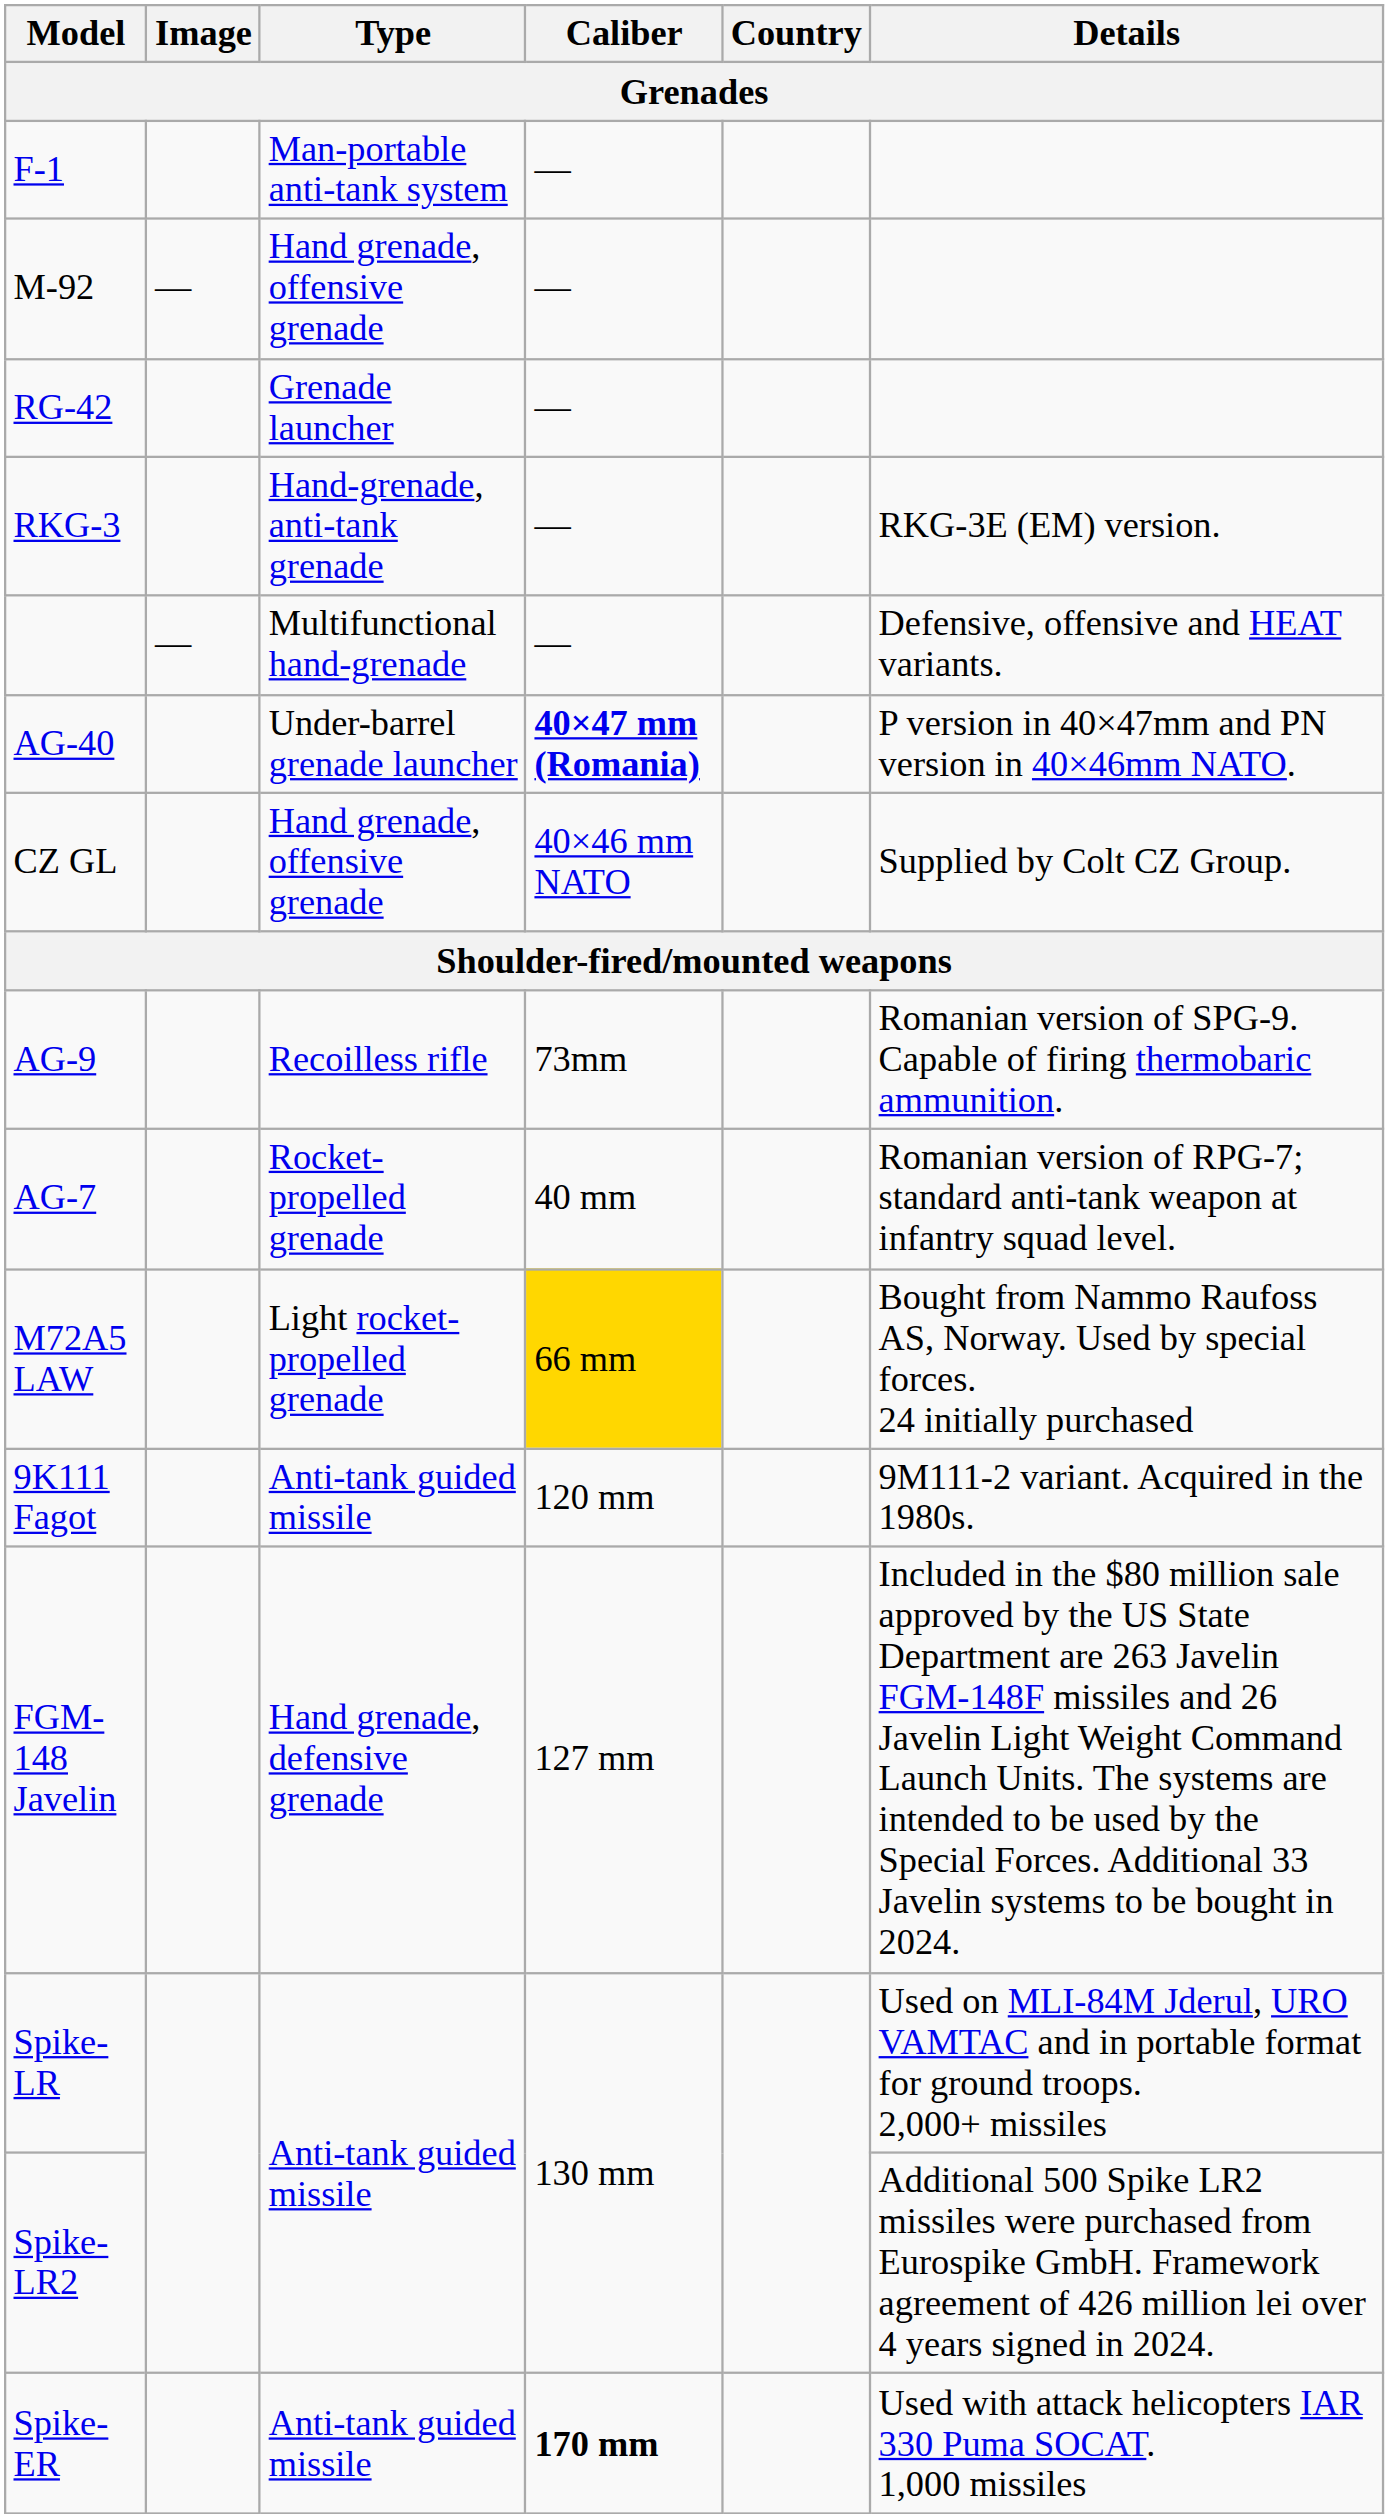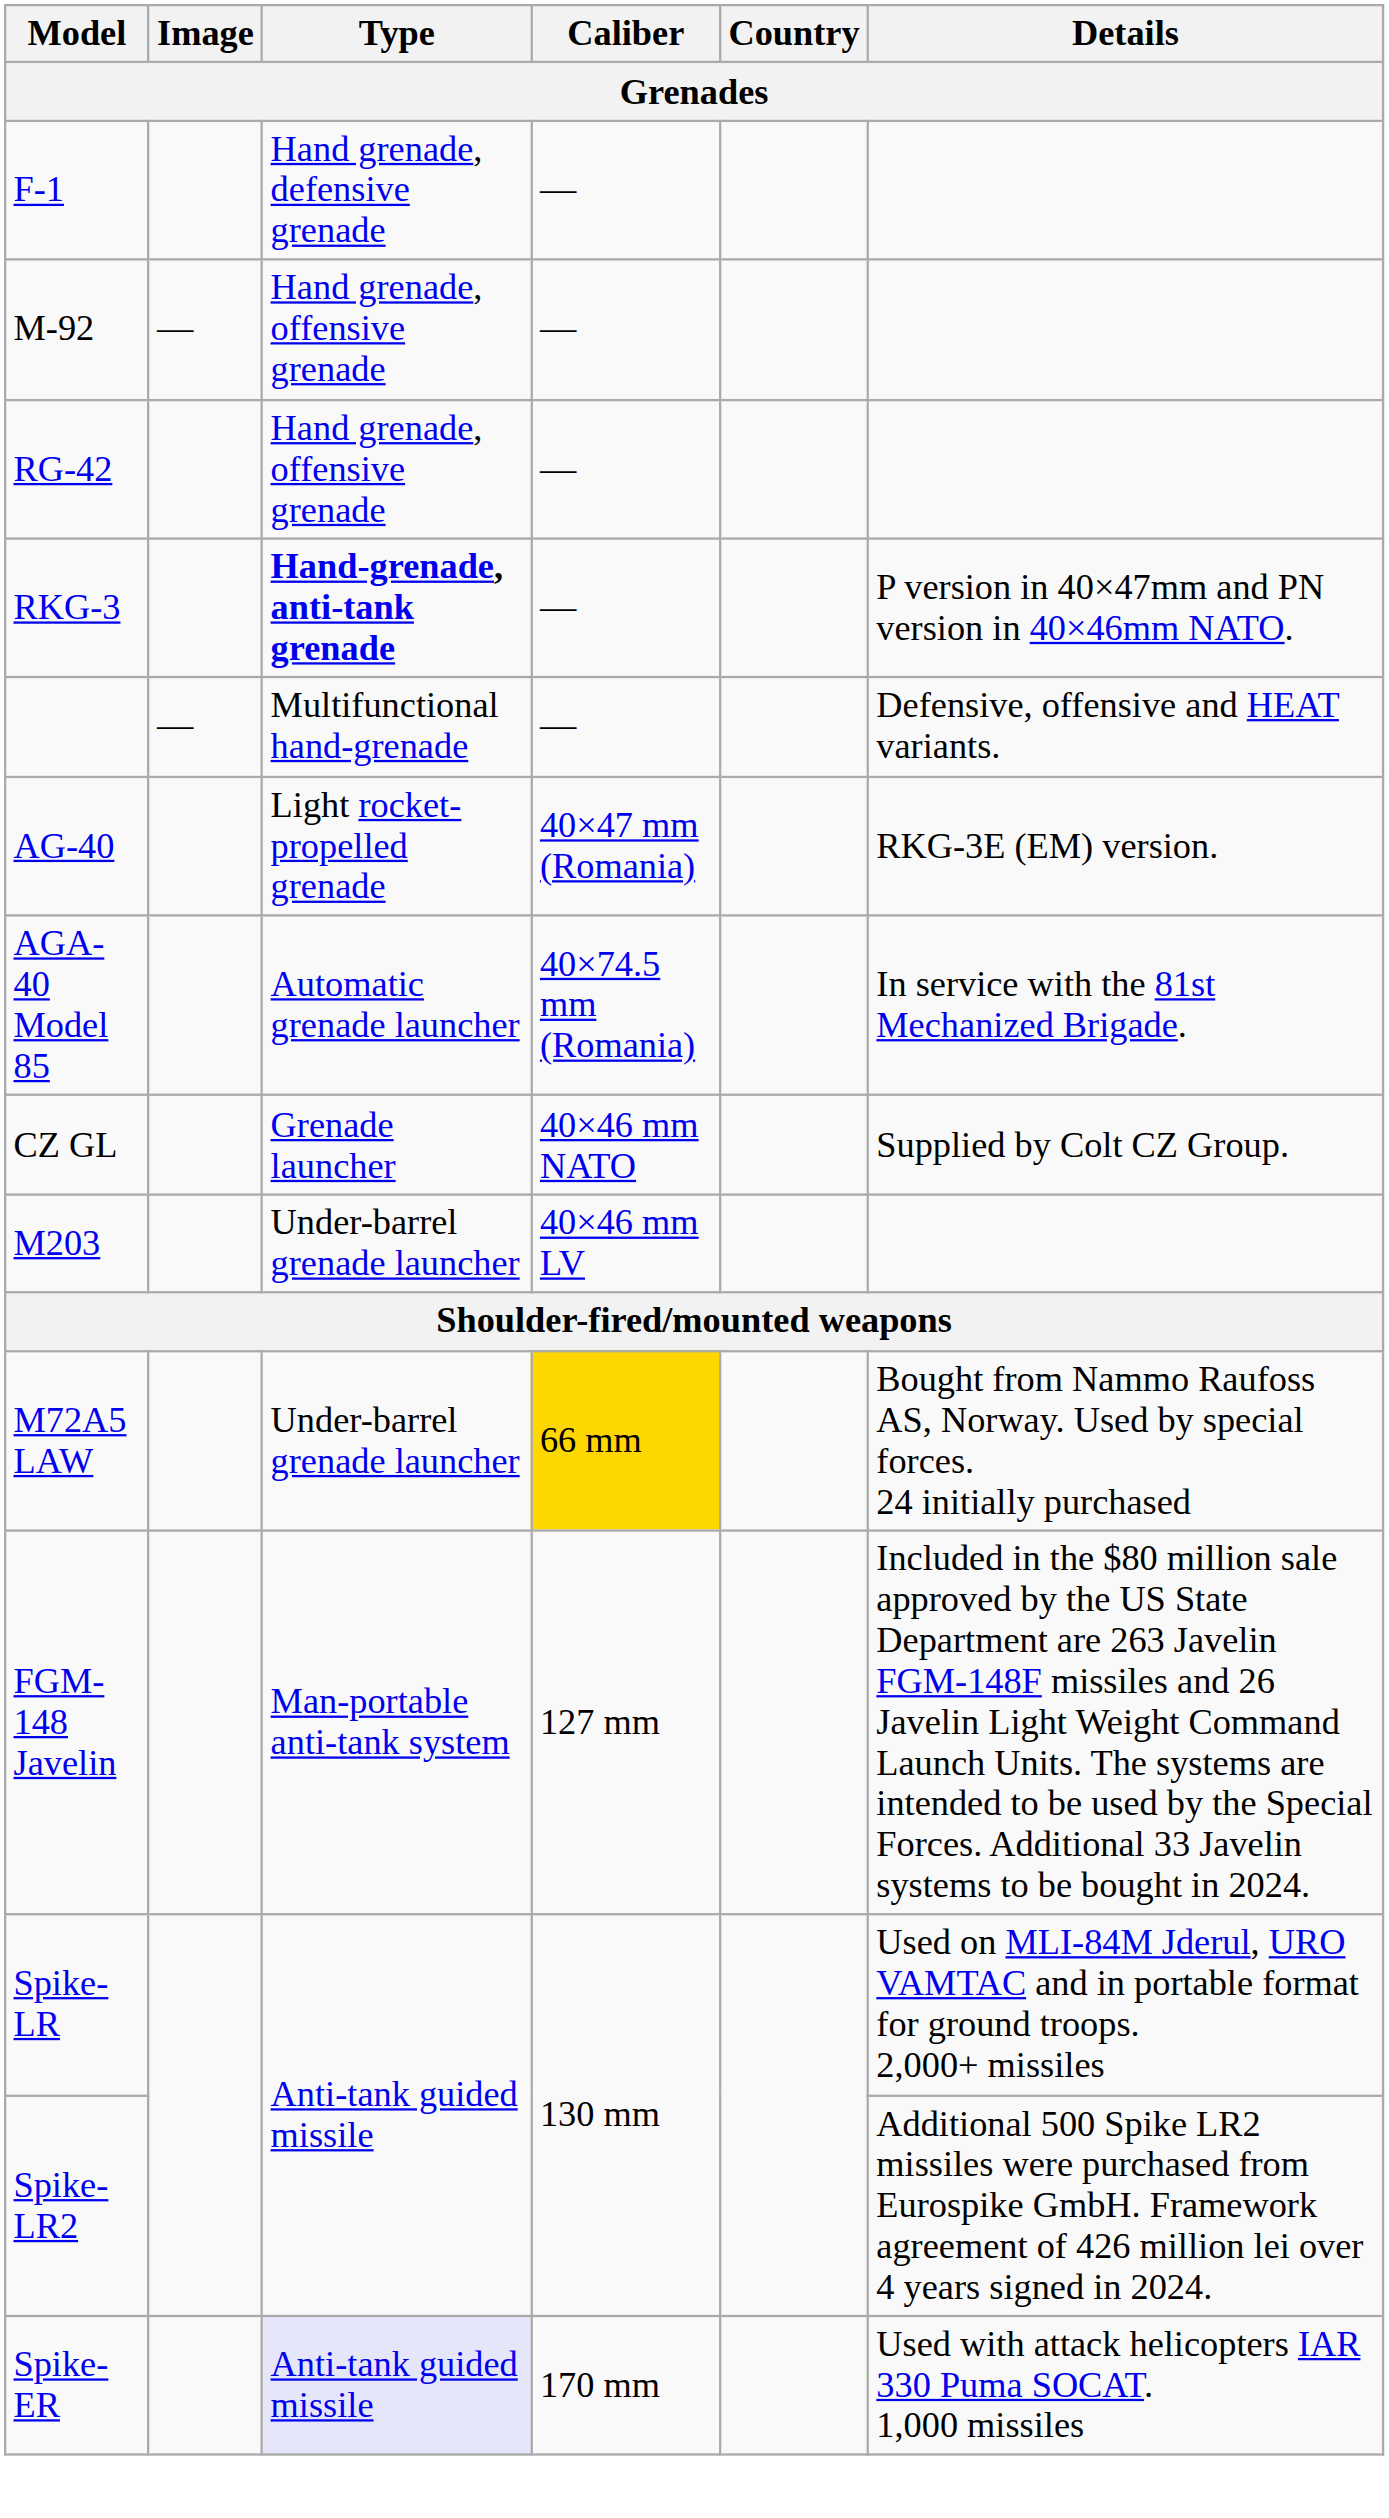 <table class="wikitable">
 <tr>
 <th>Model</th>
 <th>Image</th>
 <th>Type</th>
 <th>Caliber</th>
 <th>Country</th>
 <th>Details</th>
 </tr>
 <tr>
 <th colspan="6">Grenades</th>
 </tr>
 <tr>
 <td><a href='#'>F-1</a></td>
 <td></td>
-<td><a href='#'>Man-portable anti-tank system</a></td>
+<td><a href='#'>Hand grenade</a>, <a href='#'>defensive grenade</a></td>
 <td>—</td>
 <td></td>
 <td></td>
 </tr>
 <tr>
 <td>M-92</td>
 <td>—</td>
 <td><a href='#'>Hand grenade</a>, <a href='#'>offensive grenade</a></td>
 <td>—</td>
 <td></td>
 <td></td>
 </tr>
 <tr>
 <td><a href='#'>RG-42</a></td>
 <td></td>
-<td><a href='#'>Grenade launcher</a></td>
+<td><a href='#'>Hand grenade</a>, <a href='#'>offensive grenade</a></td>
 <td>—</td>
 <td></td>
 <td></td>
 </tr>
 <tr>
 <td><a href='#'>RKG-3</a></td>
 <td></td>
-<td><a href='#'>Hand-grenade</a>, <a href='#'>anti-tank grenade</a></td>
+<td><strong><a href='#'>Hand-grenade</a>, <a href='#'>anti-tank grenade</a></strong></td>
 <td>—</td>
 <td></td>
-<td>RKG-3E (EM) version.</td>
+<td>P version in 40×47mm and PN version in <a href='#'>40×46mm NATO</a>.</td>
 </tr>
 <tr>
 <td></td>
 <td>—</td>
 <td>Multifunctional <a href='#'>hand-grenade</a></td>
 <td>—</td>
 <td></td>
 <td>Defensive, offensive and <a href='#'>HEAT</a> variants.</td>
 </tr>
 <tr>
 <td><a href='#'>AG-40</a></td>
 <td></td>
-<td>Under-barrel <a href='#'>grenade launcher</a></td>
-<td><strong><a href='#'>40×47 mm (Romania)</a></strong></td>
+<td>Light <a href='#'>rocket-propelled grenade</a></td>
+<td><a href='#'>40×47 mm (Romania)</a></td>
 <td></td>
-<td>P version in 40×47mm and PN version in <a href='#'>40×46mm NATO</a>.</td>
+<td>RKG-3E (EM) version.</td>
+</tr>
+<tr>
+<td><a href='#'>AGA-40 Model 85</a></td>
+<td></td>
+<td><a href='#'>Automatic grenade launcher</a></td>
+<td><a href='#'>40×74.5 mm (Romania)</a></td>
+<td></td>
+<td>In service with the <a href='#'>81st Mechanized Brigade</a>.</td>
 </tr>
 <tr>
 <td>CZ GL</td>
 <td></td>
-<td><a href='#'>Hand grenade</a>, <a href='#'>offensive grenade</a></td>
+<td><a href='#'>Grenade launcher</a></td>
 <td><a href='#'>40×46 mm NATO</a></td>
 <td></td>
 <td>Supplied by Colt CZ Group.</td>
 </tr>
 <tr>
-<th colspan="6">Shoulder-fired/mounted weapons</th>
+<td><a href='#'>M203</a></td>
+<td></td>
+<td>Under-barrel <a href='#'>grenade launcher</a></td>
+<td><a href='#'>40×46 mm LV</a></td>
+<td></td>
+<td></td>
 </tr>
 <tr>
-<td><a href='#'>AG-9</a></td>
-<td></td>
-<td><a href='#'>Recoilless rifle</a></td>
-<td>73mm</td>
-<td></td>
-<td>Romanian version of SPG-9. Capable of firing <a href='#'>thermobaric ammunition</a>.</td>
-</tr>
-<tr>
-<td><a href='#'>AG-7</a></td>
-<td></td>
-<td><a href='#'>Rocket-propelled grenade</a></td>
-<td>40 mm</td>
-<td></td>
-<td>Romanian version of RPG-7; standard anti-tank weapon at infantry squad level.</td>
+<th colspan="6">Shoulder-fired/mounted weapons</th>
 </tr>
 <tr>
 <td><a href='#'>M72A5 LAW</a></td>
 <td></td>
-<td>Light <a href='#'>rocket-propelled grenade</a></td>
+<td>Under-barrel <a href='#'>grenade launcher</a></td>
 <td style="background: gold;">66 mm</td>
 <td></td>
 <td>Bought from Nammo Raufoss AS, Norway. Used by special forces.<br>24 initially purchased</td>
 </tr>
 <tr>
-<td><a href='#'>9K111 Fagot</a></td>
-<td></td>
-<td><a href='#'>Anti-tank guided missile</a></td>
-<td>120 mm</td>
-<td></td>
-<td>9M111-2 variant. Acquired in the 1980s.</td>
-</tr>
-<tr>
 <td><a href='#'>FGM-148 Javelin</a></td>
 <td></td>
-<td><a href='#'>Hand grenade</a>, <a href='#'>defensive grenade</a></td>
+<td><a href='#'>Man-portable anti-tank system</a></td>
 <td>127 mm</td>
 <td></td>
 <td>Included in the $80 million sale approved by the US State Department are 263 Javelin <a href='#'>FGM-148F</a> missiles and 26 Javelin Light Weight Command Launch Units. The systems are intended to be used by the Special Forces. Additional 33 Javelin systems to be bought in 2024.</td>
 </tr>
 <tr>
 <td><a href='#'>Spike-LR</a></td>
 <td rowspan="2"></td>
 <td rowspan="2"><a href='#'>Anti-tank guided missile</a></td>
 <td rowspan="2">130 mm</td>
 <td rowspan="2"></td>
 <td>Used on <a href='#'>MLI-84M Jderul</a>, <a href='#'>URO VAMTAC</a> and in portable format for ground troops.<br>2,000+ missiles</td>
 </tr>
 <tr>
 <td><a href='#'>Spike-LR2</a></td>
 <td>Additional 500 Spike LR2 missiles were purchased from Eurospike GmbH. Framework agreement of 426 million lei over 4 years signed in 2024.</td>
 </tr>
 <tr>
 <td><a href='#'>Spike-ER</a></td>
 <td></td>
-<td><a href='#'>Anti-tank guided missile</a></td>
-<td><strong>170 mm</strong></td>
+<td style="background: lavender;"><a href='#'>Anti-tank guided missile</a></td>
+<td>170 mm</td>
 <td></td>
 <td>Used with attack helicopters <a href='#'>IAR 330 Puma SOCAT</a>.<br>1,000 missiles</td>
 </tr>
 </table>
